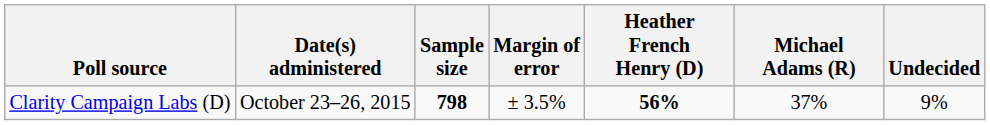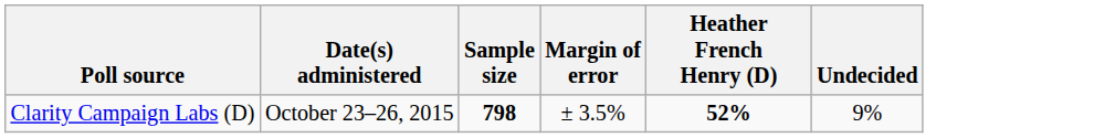 <table class="wikitable" style="text-align:center;font-size:90%;">
 <tr valign= bottom>
 <th>Poll source</th>
 <th>Date(s)<br>administered</th>
 <th>Sample<br>size</th>
 <th>Margin of<br>error</th>
 <th style="width:100px;">Heather<br>French<br>Henry (D)</th>
-<th style="width:100px;">Michael<br>Adams (R)</th>
 <th style="width:50px;">Undecided</th>
 </tr>
 <tr>
 <td style="text-align:left;"><a href='#'>Clarity Campaign Labs</a> (D)</td>
 <td>October 23–26, 2015</td>
 <td><strong>798</strong></td>
 <td>± 3.5%</td>
-<td><strong>56%</strong></td>
-<td>37%</td>
+<td><strong>52%</strong></td>
 <td>9%</td>
 </tr>
 </table>
